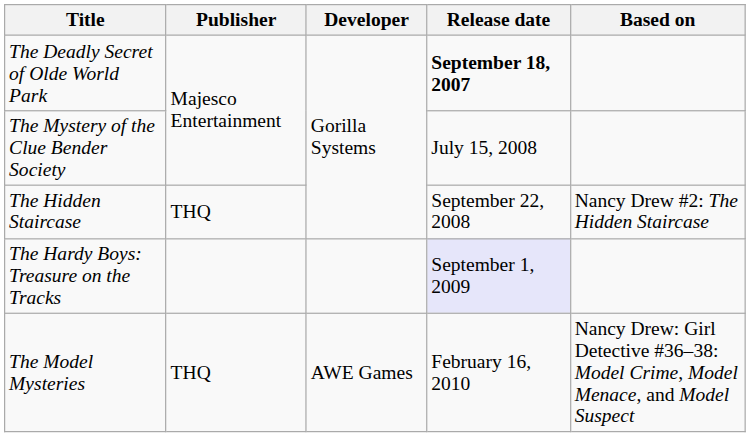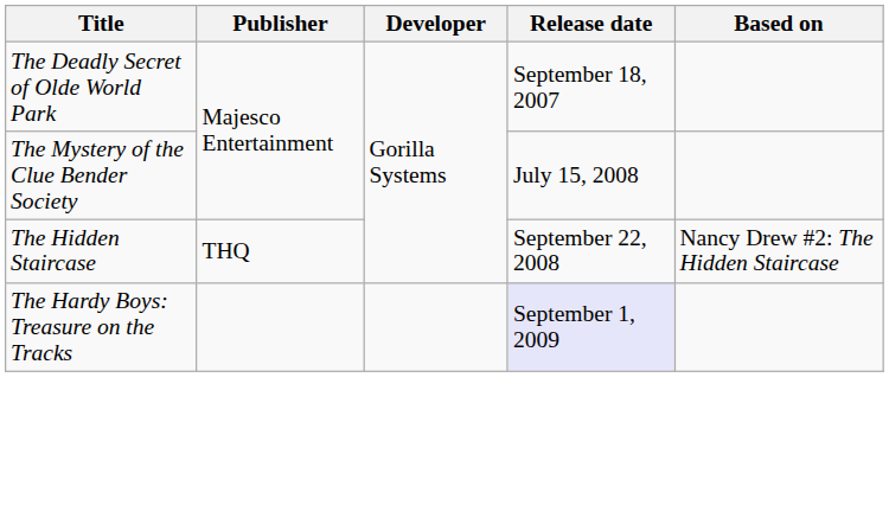 <table class="wikitable">
 <tr>
 <th scope="col" style="width: 20em;">Title</th>
 <th scope="col" style="width: 10em;">Publisher</th>
 <th scope="col" style="width: 10em;">Developer</th>
 <th scope="col" style="width: 14em;">Release date</th>
 <th scope="col" style="width: 23em;">Based on</th>
 </tr>
 <tr>
 <td><em>The Deadly Secret of Olde World Park</em></td>
 <td rowspan="2">Majesco Entertainment</td>
 <td rowspan="3">Gorilla Systems</td>
-<td><strong>September 18, 2007</strong></td>
+<td>September 18, 2007</td>
 <td></td>
 </tr>
 <tr>
 <td><em>The Mystery of the Clue Bender Society</em></td>
 <td>July 15, 2008</td>
 <td></td>
 </tr>
 <tr>
 <td><em>The Hidden Staircase</em></td>
 <td>THQ</td>
 <td>September 22, 2008</td>
 <td>Nancy Drew #2: <em>The Hidden Staircase</em></td>
 </tr>
 <tr>
 <td><em>The Hardy Boys: Treasure on the Tracks</em></td>
 <td></td>
 <td></td>
 <td style="background: lavender;">September 1, 2009</td>
 <td></td>
 </tr>
-<tr>
-<td><em>The Model Mysteries</em></td>
-<td>THQ</td>
-<td>AWE Games</td>
-<td>February 16, 2010</td>
-<td>Nancy Drew: Girl Detective #36–38:<br><em>Model Crime</em>, <em>Model Menace</em>, and <em>Model Suspect</em></td>
-</tr>
 </table>
